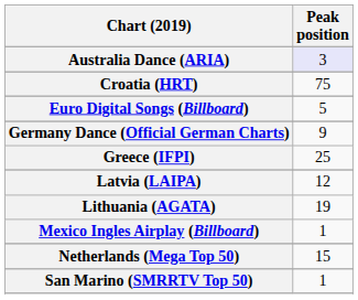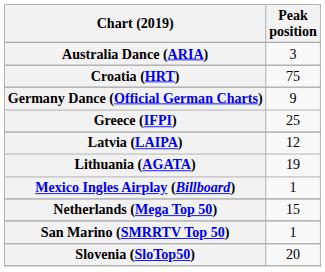 <table class="wikitable sortable plainrowheaders" style="text-align:center">
 <tr>
 <th scope="col">Chart (2019)</th>
 <th scope="col">Peak<br>position</th>
 </tr>
 <tr>
 </tr>
 <tr>
 <th scope="row">Australia Dance (<a href='#'>ARIA</a>)</th>
-<td style="background: lavender;">3</td>
+<td>3</td>
 </tr>
 <tr>
 </tr>
 <tr>
 </tr>
 <tr>
 </tr>
 <tr>
 </tr>
 <tr>
 </tr>
 <tr>
 </tr>
 <tr>
 <th scope="row">Croatia (<a href='#'>HRT</a>)</th>
 <td>75</td>
 </tr>
 <tr>
 </tr>
 <tr>
-</tr>
-<tr>
-<th scope="row"><a href='#'>Euro Digital Songs</a> (<em><a href='#'>Billboard</a></em>)</th>
-<td>5</td>
 </tr>
 <tr>
 </tr>
 <tr>
 </tr>
 <tr>
 </tr>
 <tr>
 <th scope="row">Germany Dance (<a href='#'>Official German Charts</a>)</th>
 <td>9</td>
 </tr>
 <tr>
 <th scope="row">Greece (<a href='#'>IFPI</a>)</th>
 <td>25</td>
 </tr>
 <tr>
 </tr>
 <tr>
 </tr>
 <tr>
 </tr>
 <tr>
 </tr>
 <tr>
 </tr>
 <tr>
 </tr>
 <tr>
 <th scope="row">Latvia (<a href='#'>LAIPA</a>)</th>
 <td>12</td>
 </tr>
 <tr>
 <th scope="row">Lithuania (<a href='#'>AGATA</a>)</th>
 <td>19</td>
 </tr>
 <tr>
 <th scope="row"><a href='#'>Mexico Ingles Airplay</a> (<em><a href='#'>Billboard</a></em>)</th>
 <td>1</td>
 </tr>
 <tr>
 </tr>
 <tr>
 <th scope="row">Netherlands (<a href='#'>Mega Top 50</a>)</th>
 <td>15</td>
 </tr>
 <tr>
 </tr>
 <tr>
 </tr>
 <tr>
 </tr>
 <tr>
 </tr>
 <tr>
 </tr>
 <tr>
 <th scope="row">San Marino (<a href='#'>SMRRTV Top 50</a>)</th>
 <td>1</td>
 </tr>
 <tr>
 </tr>
 <tr>
 </tr>
 <tr>
 </tr>
 <tr>
+<th scope="row">Slovenia (<a href='#'>SloTop50</a>)</th>
+<td>20</td>
+</tr>
+<tr>
 </tr>
 <tr>
 </tr>
 <tr>
 </tr>
 <tr>
 </tr>
 <tr>
 </tr>
 <tr>
 </tr>
 <tr>
 </tr>
 </table>
